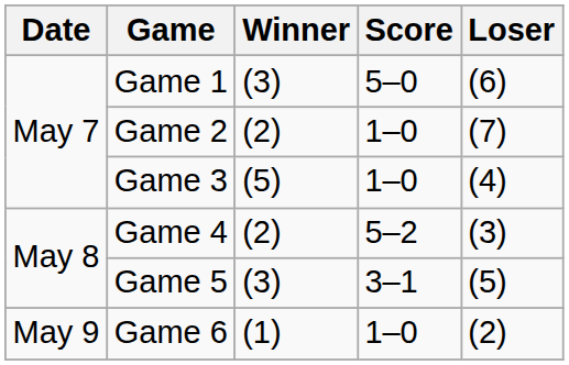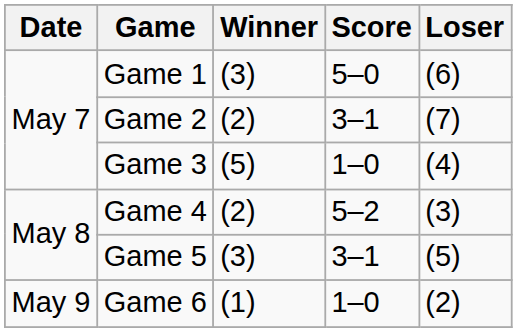 <table class=wikitable>
 <tr>
 <th>Date</th>
 <th>Game</th>
 <th>Winner</th>
 <th>Score</th>
 <th>Loser</th>
 </tr>
 <tr>
 <td rowspan=3>May 7</td>
 <td>Game 1</td>
 <td>(3) </td>
 <td>5–0</td>
 <td>(6) </td>
 </tr>
 <tr>
 <td>Game 2</td>
 <td>(2) </td>
-<td>1–0</td>
+<td>3–1</td>
 <td>(7) </td>
 </tr>
 <tr>
 <td>Game 3</td>
 <td>(5) </td>
 <td>1–0</td>
 <td>(4) </td>
 </tr>
 <tr>
 <td rowspan=2>May 8</td>
 <td>Game 4</td>
 <td>(2) </td>
 <td>5–2</td>
 <td>(3) </td>
 </tr>
 <tr>
 <td>Game 5</td>
 <td>(3) </td>
 <td>3–1</td>
 <td>(5) </td>
 </tr>
 <tr>
 <td>May 9</td>
 <td>Game 6</td>
 <td>(1) </td>
 <td>1–0</td>
 <td>(2) </td>
 </tr>
 </table>
